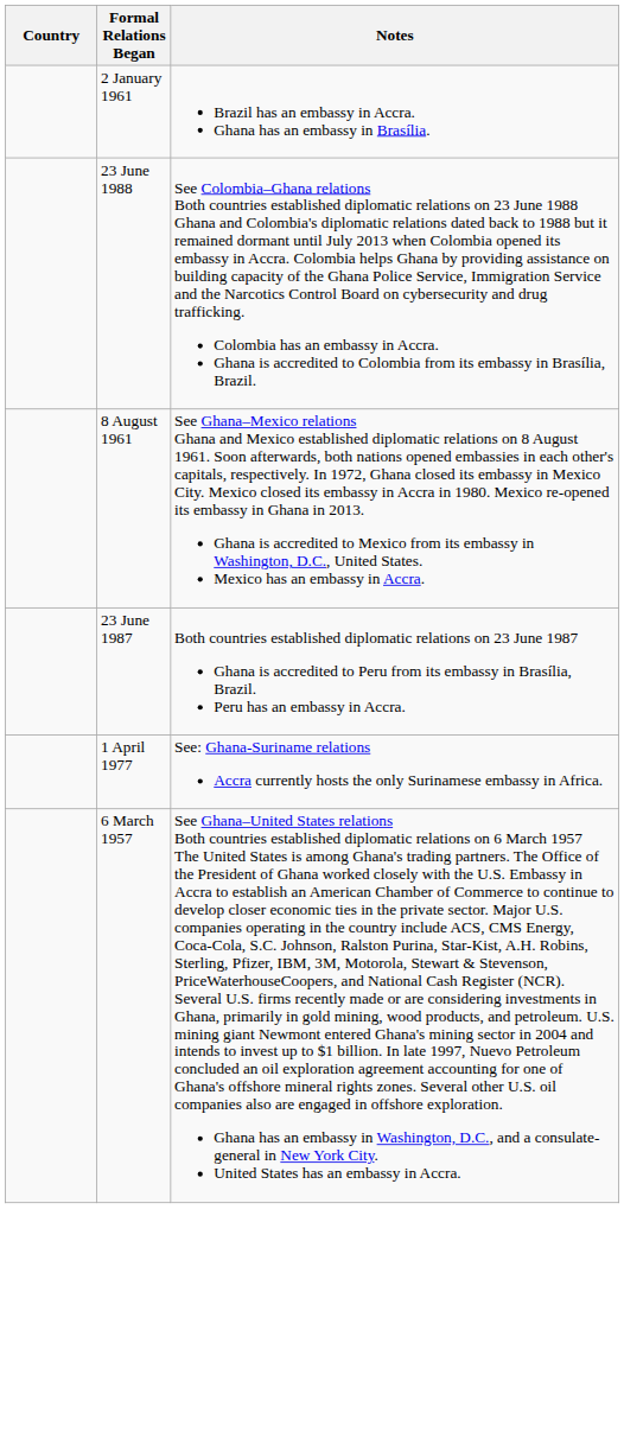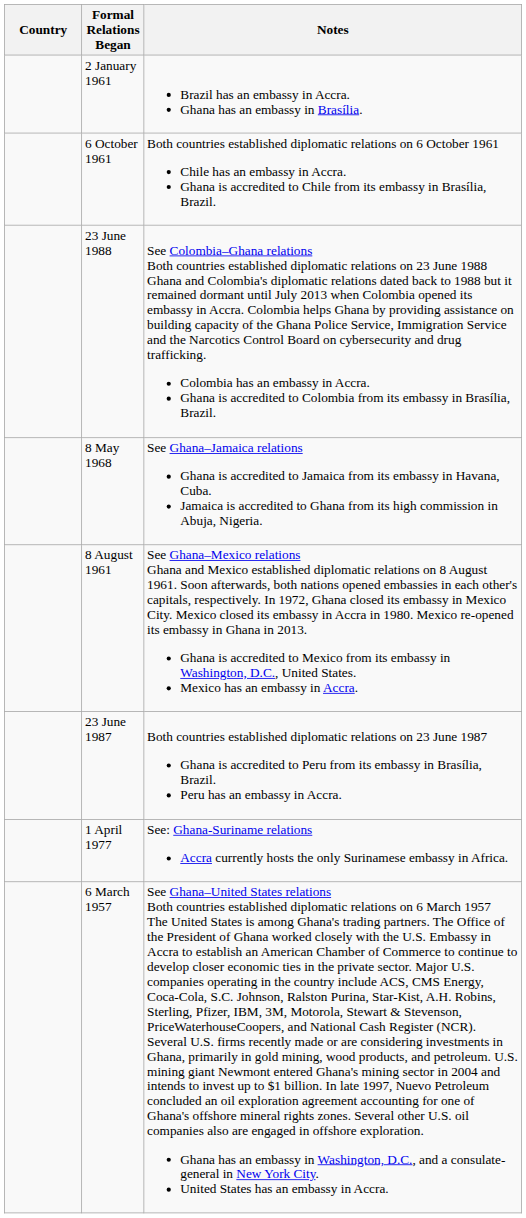 <table class="wikitable sortable" style="width:100%; margin:auto;">
 <tr>
 <th style="width:15%;">Country</th>
 <th style="width:12%;">Formal Relations Began</th>
 <th>Notes</th>
 </tr>
 <tr valign="top">
 <td></td>
 <td>2 January 1961</td>
 <td><br><ul><li>Brazil has an embassy in Accra.</li><li>Ghana has an embassy in <a href='#'>Brasília</a>.</li></ul></td>
 </tr>
 <tr valign="top">
 <td></td>
+<td>6 October 1961</td>
+<td>Both countries established diplomatic relations on 6 October 1961<br><ul><li>Chile has an embassy in Accra.</li><li>Ghana is accredited to Chile from its embassy in Brasília, Brazil.</li></ul></td>
+</tr>
+<tr valign="top">
+<td></td>
 <td>23 June 1988</td>
 <td><br>See <a href='#'>Colombia–Ghana relations</a><br>Both countries established diplomatic relations on 23 June 1988<br>Ghana and Colombia's diplomatic relations dated back to 1988 but it remained dormant until July 2013 when Colombia opened its embassy in Accra. Colombia helps Ghana by providing assistance on building capacity of the Ghana Police Service, Immigration Service and the Narcotics Control Board on cybersecurity and drug trafficking.<ul><li>Colombia has an embassy in Accra.</li><li>Ghana is accredited to Colombia from its embassy in Brasília, Brazil.</li></ul></td>
+</tr>
+<tr valign="top">
+<td></td>
+<td>8 May 1968</td>
+<td>See <a href='#'>Ghana–Jamaica relations</a><br><ul><li>Ghana is accredited to Jamaica from its embassy in Havana, Cuba.</li><li>Jamaica is accredited to Ghana from its high commission in Abuja, Nigeria.</li></ul></td>
 </tr>
 <tr valign="top">
 <td></td>
 <td>8 August 1961</td>
 <td>See <a href='#'>Ghana–Mexico relations</a><br>Ghana and Mexico established diplomatic relations on 8 August 1961. Soon afterwards, both nations opened embassies in each other's capitals, respectively. In 1972, Ghana closed its embassy in Mexico City. Mexico closed its embassy in Accra in 1980. Mexico re-opened its embassy in Ghana in 2013.<ul><li>Ghana is accredited to Mexico from its embassy in <a href='#'>Washington, D.C.</a>, United States.</li><li>Mexico has an embassy in <a href='#'>Accra</a>.</li></ul></td>
 </tr>
 <tr valign="top">
 <td></td>
 <td>23 June 1987</td>
 <td><br>Both countries established diplomatic relations on 23 June 1987<ul><li>Ghana is accredited to Peru from its embassy in Brasília, Brazil.</li><li>Peru has an embassy in Accra.</li></ul></td>
 </tr>
 <tr valign="top">
 <td></td>
 <td>1 April 1977</td>
 <td>See: <a href='#'>Ghana-Suriname relations</a><br><ul><li><a href='#'>Accra</a> currently hosts the only Surinamese embassy in Africa.</li></ul></td>
 </tr>
 <tr valign="top">
 <td></td>
 <td>6 March 1957</td>
 <td>See <a href='#'>Ghana–United States relations</a><br>Both countries established diplomatic relations on 6 March 1957<br>The United States is among Ghana's trading partners. The Office of the President of Ghana worked closely with the U.S. Embassy in Accra to establish an American Chamber of Commerce to continue to develop closer economic ties in the private sector. Major U.S. companies operating in the country include ACS, CMS Energy, Coca-Cola, S.C. Johnson, Ralston Purina, Star-Kist, A.H. Robins, Sterling, Pfizer, IBM, 3M, Motorola, Stewart & Stevenson, PriceWaterhouseCoopers, and National Cash Register (NCR). Several U.S. firms recently made or are considering investments in Ghana, primarily in gold mining, wood products, and petroleum. U.S. mining giant Newmont entered Ghana's mining sector in 2004 and intends to invest up to $1 billion. In late 1997, Nuevo Petroleum concluded an oil exploration agreement accounting for one of Ghana's offshore mineral rights zones. Several other U.S. oil companies also are engaged in offshore exploration.<ul><li>Ghana has an embassy in <a href='#'>Washington, D.C.</a>, and a consulate-general in <a href='#'>New York City</a>.</li><li>United States has an embassy in Accra.</li></ul></td>
 </tr>
 </table>
